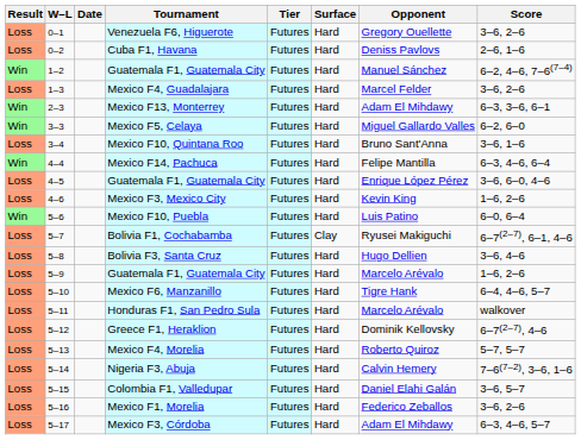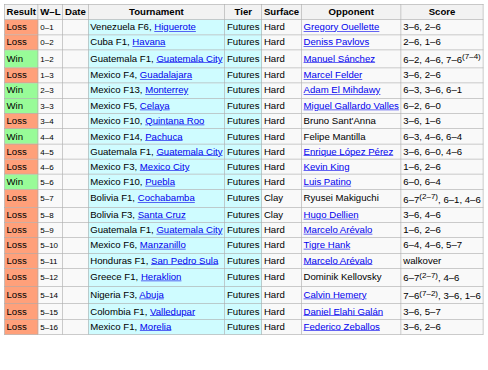 <table class="sortable wikitable">
 <tr>
 <th>Result</th>
 <th class="unsortable">W–L</th>
 <th>Date</th>
 <th>Tournament</th>
 <th>Tier</th>
 <th>Surface</th>
 <th>Opponent</th>
 <th class="unsortable">Score</th>
 </tr>
 <tr>
 <td bgcolor=FFA07A>Loss</td>
 <td><small>0–1</small></td>
 <td></td>
 <td style="background:#cffcff;">Venezuela F6, <a href='#'>Higuerote</a></td>
 <td style="background:#cffcff;">Futures</td>
 <td>Hard</td>
 <td> <a href='#'>Gregory Ouellette</a></td>
 <td>3–6, 2–6</td>
 </tr>
 <tr>
 <td bgcolor=FFA07A>Loss</td>
 <td><small>0–2</small></td>
 <td></td>
 <td style="background:#cffcff;">Cuba F1, <a href='#'>Havana</a></td>
 <td style="background:#cffcff;">Futures</td>
 <td>Hard</td>
 <td> <a href='#'>Deniss Pavlovs</a></td>
 <td>2–6, 1–6</td>
 </tr>
 <tr>
 <td bgcolor=98FB98>Win</td>
 <td><small>1–2</small></td>
 <td></td>
 <td style="background:#cffcff;">Guatemala F1, <a href='#'>Guatemala City</a></td>
 <td style="background:#cffcff;">Futures</td>
 <td>Hard</td>
 <td> <a href='#'>Manuel Sánchez</a></td>
 <td>6–2, 4–6, 7–6<sup>(7–4)</sup></td>
 </tr>
 <tr>
 <td bgcolor=FFA07A>Loss</td>
 <td><small>1–3</small></td>
 <td></td>
 <td style="background:#cffcff;">Mexico F4, <a href='#'>Guadalajara</a></td>
 <td style="background:#cffcff;">Futures</td>
 <td>Hard</td>
 <td> <a href='#'>Marcel Felder</a></td>
 <td>3–6, 2–6</td>
 </tr>
 <tr>
 <td bgcolor=98FB98>Win</td>
 <td><small>2–3</small></td>
 <td></td>
 <td style="background:#cffcff;">Mexico F13, <a href='#'>Monterrey</a></td>
 <td style="background:#cffcff;">Futures</td>
 <td>Hard</td>
 <td> <a href='#'>Adam El Mihdawy</a></td>
 <td>6–3, 3–6, 6–1</td>
 </tr>
 <tr>
 <td bgcolor=98FB98>Win</td>
 <td><small>3–3</small></td>
 <td></td>
 <td style="background:#cffcff;">Mexico F5, <a href='#'>Celaya</a></td>
 <td style="background:#cffcff;">Futures</td>
 <td>Hard</td>
 <td> <a href='#'>Miguel Gallardo Valles</a></td>
 <td>6–2, 6–0</td>
 </tr>
 <tr>
 <td bgcolor=FFA07A>Loss</td>
 <td><small>3–4</small></td>
 <td></td>
 <td style="background:#cffcff;">Mexico F10, <a href='#'>Quintana Roo</a></td>
 <td style="background:#cffcff;">Futures</td>
 <td>Hard</td>
 <td> Bruno Sant'Anna</td>
 <td>3–6, 1–6</td>
 </tr>
 <tr>
 <td bgcolor=98FB98>Win</td>
 <td><small>4–4</small></td>
 <td></td>
 <td style="background:#cffcff;">Mexico F14, <a href='#'>Pachuca</a></td>
 <td style="background:#cffcff;">Futures</td>
 <td>Hard</td>
 <td> Felipe Mantilla</td>
 <td>6–3, 4–6, 6–4</td>
 </tr>
 <tr>
 <td bgcolor=FFA07A>Loss</td>
 <td><small>4–5</small></td>
 <td></td>
 <td style="background:#cffcff;">Guatemala F1, <a href='#'>Guatemala City</a></td>
 <td style="background:#cffcff;">Futures</td>
 <td>Hard</td>
 <td> <a href='#'>Enrique López Pérez</a></td>
 <td>3–6, 6–0, 4–6</td>
 </tr>
 <tr>
 <td bgcolor=FFA07A>Loss</td>
 <td><small>4–6</small></td>
 <td></td>
 <td style="background:#cffcff;">Mexico F3, <a href='#'>Mexico City</a></td>
 <td style="background:#cffcff;">Futures</td>
 <td>Hard</td>
 <td> <a href='#'>Kevin King</a></td>
 <td>1–6, 2–6</td>
 </tr>
 <tr>
 <td bgcolor=98FB98>Win</td>
 <td><small>5–6</small></td>
 <td></td>
 <td style="background:#cffcff;">Mexico F10, <a href='#'>Puebla</a></td>
 <td style="background:#cffcff;">Futures</td>
 <td>Hard</td>
 <td> <a href='#'>Luis Patino</a></td>
 <td>6–0, 6–4</td>
 </tr>
 <tr>
 <td bgcolor=FFA07A>Loss</td>
 <td><small>5–7</small></td>
 <td></td>
 <td style="background:#cffcff;">Bolivia F1, <a href='#'>Cochabamba</a></td>
 <td style="background:#cffcff;">Futures</td>
 <td>Clay</td>
 <td> Ryusei Makiguchi</td>
 <td>6–7<sup>(2–7)</sup>, 6–1, 4–6</td>
 </tr>
 <tr>
 <td bgcolor=FFA07A>Loss</td>
 <td><small>5–8</small></td>
 <td></td>
 <td style="background:#cffcff;">Bolivia F3, <a href='#'>Santa Cruz</a></td>
 <td style="background:#cffcff;">Futures</td>
-<td>Hard</td>
+<td>Clay</td>
 <td> <a href='#'>Hugo Dellien</a></td>
 <td>3–6, 4–6</td>
 </tr>
 <tr>
 <td bgcolor=FFA07A>Loss</td>
 <td><small>5–9</small></td>
 <td></td>
 <td style="background:#cffcff;">Guatemala F1, <a href='#'>Guatemala City</a></td>
 <td style="background:#cffcff;">Futures</td>
 <td>Hard</td>
 <td> <a href='#'>Marcelo Arévalo</a></td>
 <td>1–6, 2–6</td>
 </tr>
 <tr>
 <td bgcolor=FFA07A>Loss</td>
 <td><small>5–10</small></td>
 <td></td>
 <td style="background:#cffcff;">Mexico F6, <a href='#'>Manzanillo</a></td>
 <td style="background:#cffcff;">Futures</td>
 <td>Hard</td>
 <td> <a href='#'>Tigre Hank</a></td>
 <td>6–4, 4–6, 5–7</td>
 </tr>
 <tr>
 <td bgcolor=FFA07A>Loss</td>
 <td><small>5–11</small></td>
 <td></td>
 <td style="background:#cffcff;">Honduras F1, <a href='#'>San Pedro Sula</a></td>
 <td style="background:#cffcff;">Futures</td>
 <td>Hard</td>
 <td> <a href='#'>Marcelo Arévalo</a></td>
 <td>walkover</td>
 </tr>
 <tr>
 <td bgcolor=FFA07A>Loss</td>
 <td><small>5–12</small></td>
 <td></td>
 <td style="background:#cffcff;">Greece F1, <a href='#'>Heraklion</a></td>
 <td style="background:#cffcff;">Futures</td>
 <td>Hard</td>
 <td> Dominik Kellovsky</td>
 <td>6–7<sup>(2–7)</sup>, 4–6</td>
 </tr>
 <tr>
 <td bgcolor=FFA07A>Loss</td>
-<td><small>5–13</small></td>
-<td></td>
-<td style="background:#cffcff;">Mexico F4, <a href='#'>Morelia</a></td>
-<td style="background:#cffcff;">Futures</td>
-<td>Hard</td>
-<td> <a href='#'>Roberto Quiroz</a></td>
-<td>5–7, 5–7</td>
-</tr>
-<tr>
-<td bgcolor=FFA07A>Loss</td>
 <td><small>5–14</small></td>
 <td></td>
 <td style="background:#cffcff;">Nigeria F3, <a href='#'>Abuja</a></td>
 <td style="background:#cffcff;">Futures</td>
 <td>Hard</td>
 <td> <a href='#'>Calvin Hemery</a></td>
 <td>7–6<sup>(7–2)</sup>, 3–6, 1–6</td>
 </tr>
 <tr>
 <td bgcolor=FFA07A>Loss</td>
 <td><small>5–15</small></td>
 <td></td>
 <td style="background:#cffcff;">Colombia F1, <a href='#'>Valledupar</a></td>
 <td style="background:#cffcff;">Futures</td>
 <td>Hard</td>
 <td> <a href='#'>Daniel Elahi Galán</a></td>
 <td>3–6, 5–7</td>
 </tr>
 <tr>
 <td bgcolor=FFA07A>Loss</td>
 <td><small>5–16</small></td>
 <td></td>
 <td style="background:#cffcff;">Mexico F1, <a href='#'>Morelia</a></td>
 <td style="background:#cffcff;">Futures</td>
 <td>Hard</td>
 <td> <a href='#'>Federico Zeballos</a></td>
 <td>3–6, 2–6</td>
 </tr>
-<tr>
-<td bgcolor=FFA07A>Loss</td>
-<td><small>5–17</small></td>
-<td></td>
-<td style="background:#cffcff;">Mexico F3, <a href='#'>Córdoba</a></td>
-<td style="background:#cffcff;">Futures</td>
-<td>Hard</td>
-<td> <a href='#'>Adam El Mihdawy</a></td>
-<td>6–3, 4–6, 5–7</td>
-</tr>
 </table>
